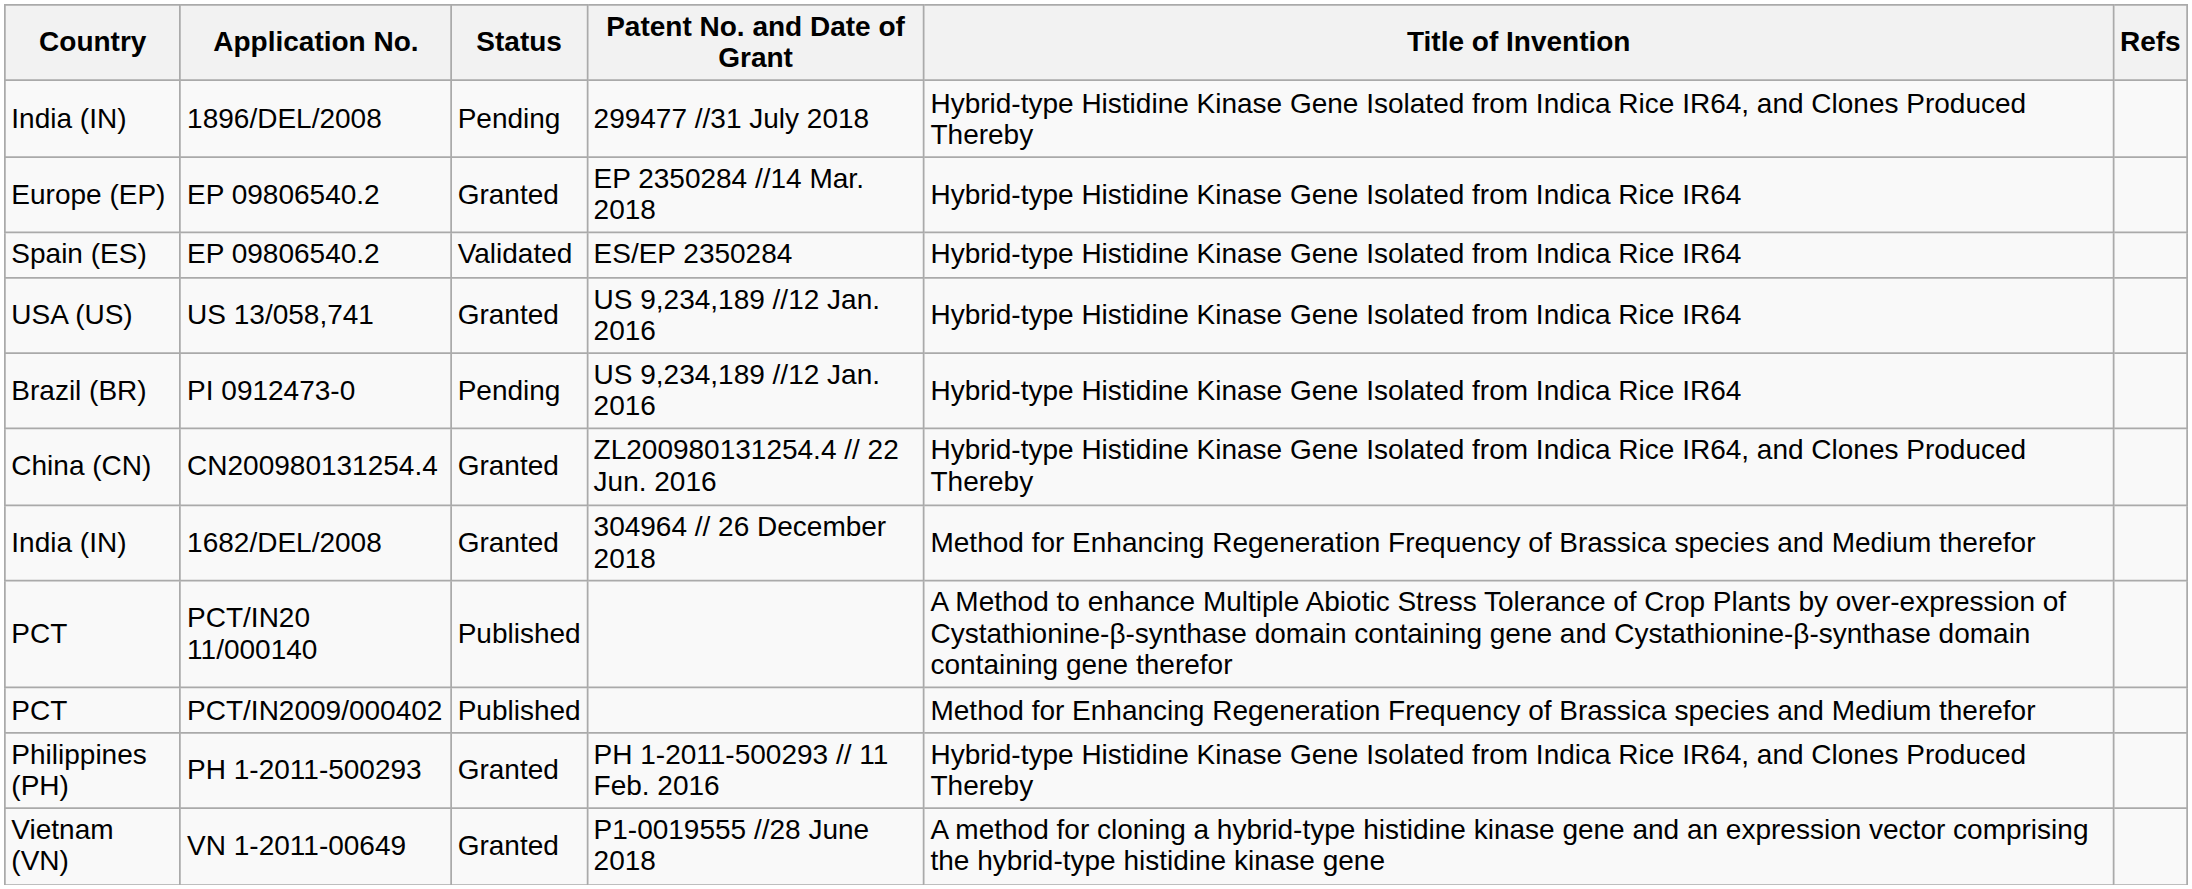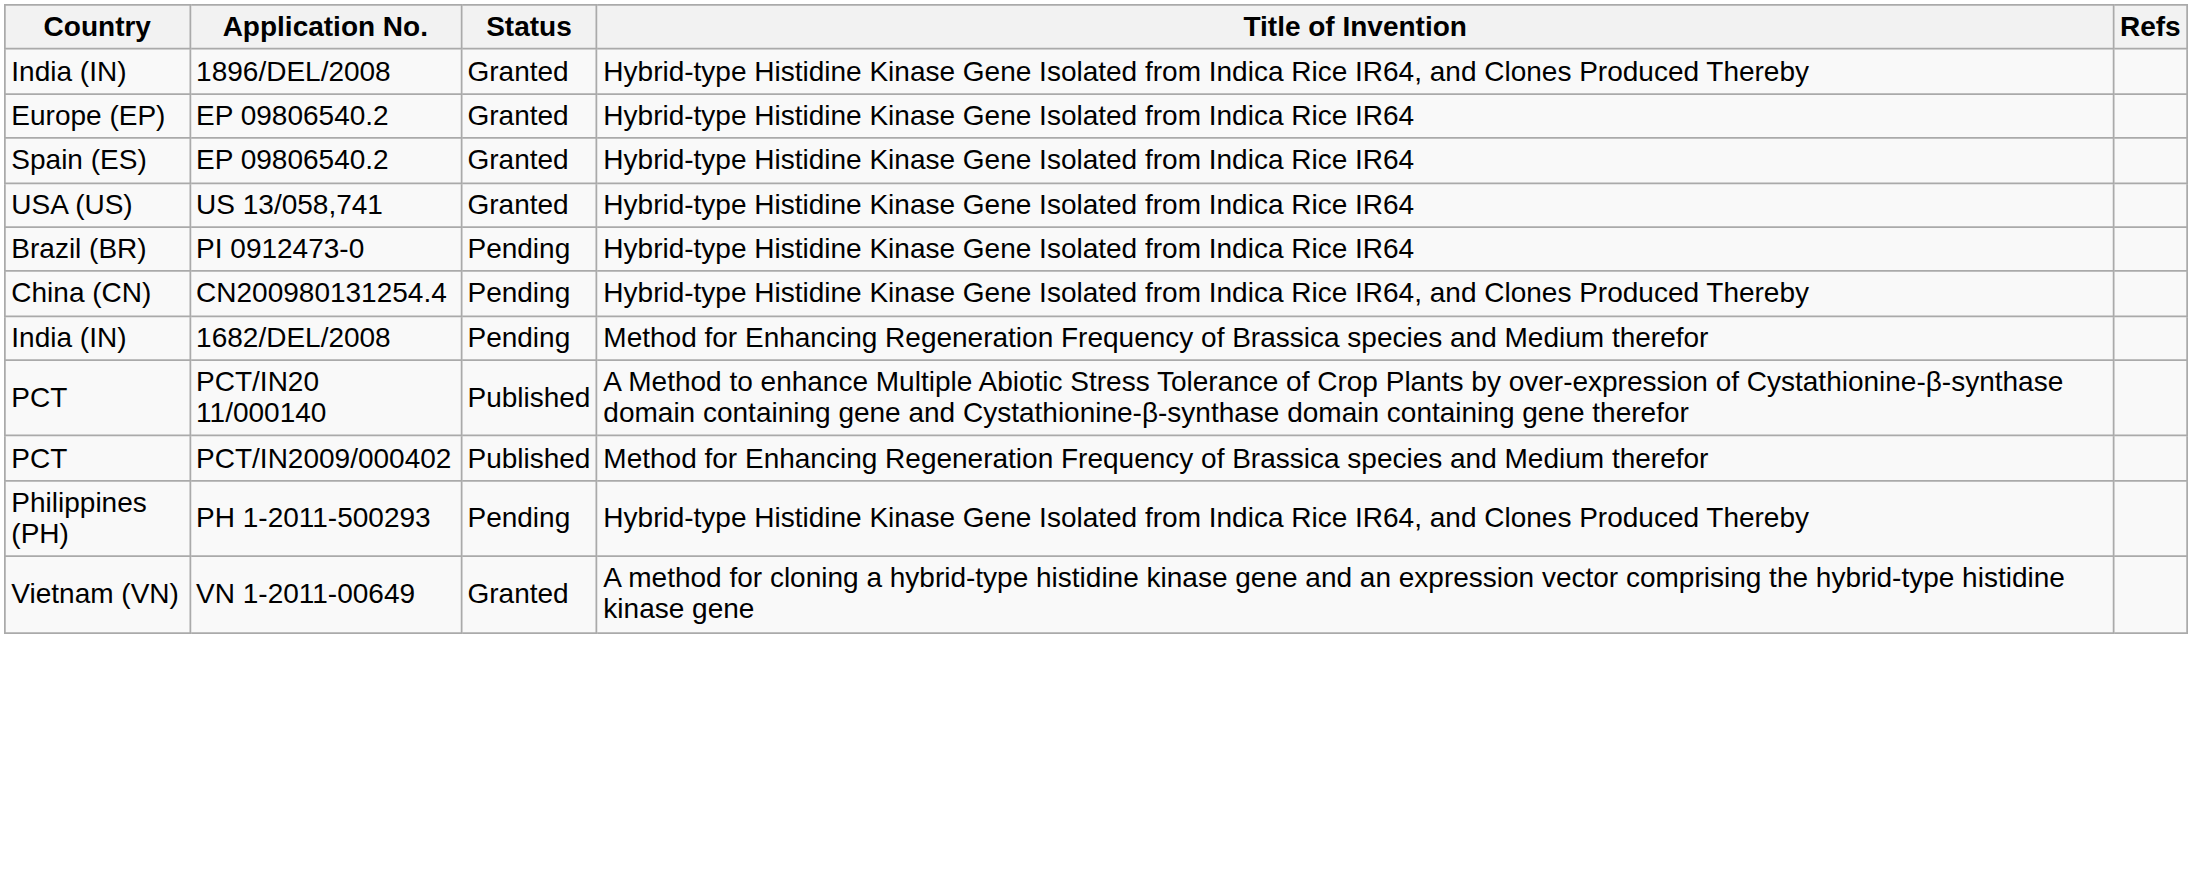 <table class="wikitable">
 <tr>
 <th>Country</th>
 <th>Application No.</th>
 <th>Status</th>
-<th>Patent No. and Date of Grant</th>
 <th>Title of Invention</th>
 <th>Refs</th>
 </tr>
 <tr>
 <td>India (IN)</td>
 <td>1896/DEL/2008</td>
-<td>Pending</td>
-<td>299477 //31 July 2018</td>
+<td>Granted</td>
 <td>Hybrid-type Histidine Kinase Gene Isolated from Indica Rice IR64, and Clones Produced Thereby</td>
 <td></td>
 </tr>
 <tr>
 <td>Europe (EP)</td>
 <td>EP 09806540.2</td>
 <td>Granted</td>
-<td>EP 2350284 //14 Mar. 2018</td>
 <td>Hybrid-type Histidine Kinase Gene Isolated from Indica Rice IR64</td>
 <td></td>
 </tr>
 <tr>
 <td>Spain (ES)</td>
 <td>EP 09806540.2</td>
-<td>Validated</td>
-<td>ES/EP 2350284</td>
+<td>Granted</td>
 <td>Hybrid-type Histidine Kinase Gene Isolated from Indica Rice IR64</td>
 <td></td>
 </tr>
 <tr>
 <td>USA (US)</td>
 <td>US 13/058,741</td>
 <td>Granted</td>
-<td>US 9,234,189 //12 Jan. 2016</td>
 <td>Hybrid-type Histidine Kinase Gene Isolated from Indica Rice IR64</td>
 <td></td>
 </tr>
 <tr>
 <td>Brazil (BR)</td>
 <td>PI 0912473-0</td>
 <td>Pending</td>
-<td>US 9,234,189 //12 Jan. 2016</td>
 <td>Hybrid-type Histidine Kinase Gene Isolated from Indica Rice IR64</td>
 <td></td>
 </tr>
 <tr>
 <td>China (CN)</td>
 <td>CN200980131254.4</td>
-<td>Granted</td>
-<td>ZL200980131254.4 // 22 Jun. 2016</td>
+<td>Pending</td>
 <td>Hybrid-type Histidine Kinase Gene Isolated from Indica Rice IR64, and Clones Produced Thereby</td>
 <td></td>
 </tr>
 <tr>
 <td>India (IN)</td>
 <td>1682/DEL/2008</td>
-<td>Granted</td>
-<td>304964 // 26 December 2018</td>
+<td>Pending</td>
 <td>Method for Enhancing Regeneration Frequency of Brassica species and Medium therefor</td>
 <td></td>
 </tr>
 <tr>
 <td>PCT</td>
 <td>PCT/IN20 11/000140</td>
 <td>Published</td>
-<td></td>
 <td>A Method to enhance Multiple Abiotic Stress Tolerance of Crop Plants by over-expression of Cystathionine-β-synthase domain containing gene and Cystathionine-β-synthase domain containing gene therefor</td>
 <td></td>
 </tr>
 <tr>
 <td>PCT</td>
 <td>PCT/IN2009/000402</td>
 <td>Published</td>
-<td></td>
 <td>Method for Enhancing Regeneration Frequency of Brassica species and Medium therefor</td>
 <td></td>
 </tr>
 <tr>
 <td>Philippines (PH)</td>
 <td>PH 1-2011-500293</td>
-<td>Granted</td>
-<td>PH 1-2011-500293 // 11 Feb. 2016</td>
+<td>Pending</td>
 <td>Hybrid-type Histidine Kinase Gene Isolated from Indica Rice IR64, and Clones Produced Thereby</td>
 <td></td>
 </tr>
 <tr>
 <td>Vietnam (VN)</td>
 <td>VN 1-2011-00649</td>
 <td>Granted</td>
-<td>P1-0019555 //28 June 2018</td>
 <td>A method for cloning a hybrid-type histidine kinase gene and an expression vector comprising the hybrid-type histidine kinase gene</td>
 <td></td>
 </tr>
 </table>
